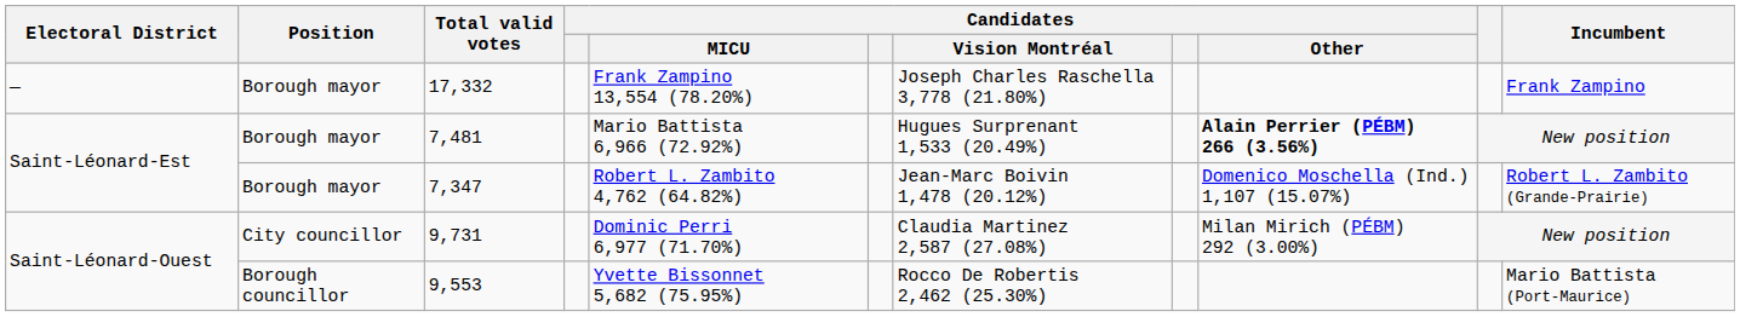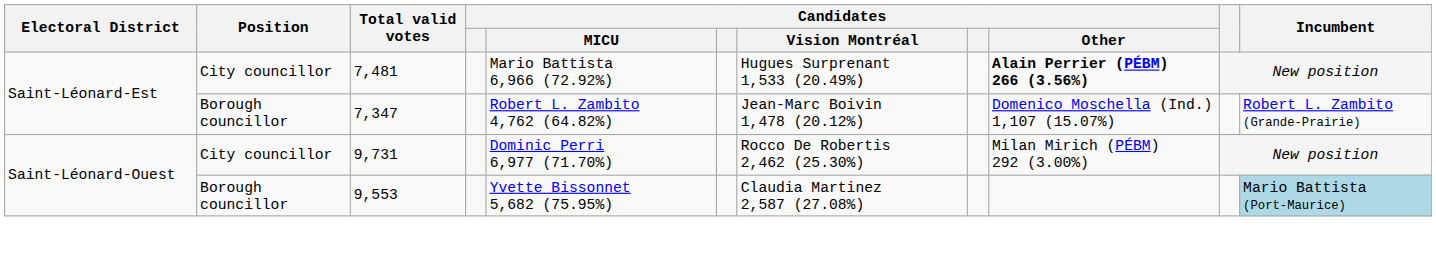 <table class="wikitable" width="100%">
 <tr>
 <th width=10% rowspan=2>Electoral District</th>
 <th width=8% rowspan=2>Position</th>
 <th width=6% rowspan=2>Total valid votes</th>
 <th colspan=6>Candidates</th>
 <th width=1% rowspan=2> </th>
 <th width=10% rowspan=2>Incumbent</th>
 </tr>
 <tr>
 <th width=1% > </th>
 <th width=12% >MICU</th>
 <th width=1% > </th>
 <th width=12% >Vision Montréal</th>
 <th width=1% > </th>
 <th width=12% >Other</th>
 </tr>
 <tr>
-<td>—</td>
-<td>Borough mayor</td>
-<td>17,332</td>
-<td> </td>
-<td><a href='#'>Frank Zampino</a><br>13,554 (78.20%)</td>
-<td></td>
-<td>Joseph Charles Raschella<br>3,778 (21.80%)</td>
-<td></td>
-<td></td>
-<td> </td>
-<td><a href='#'>Frank Zampino</a></td>
-</tr>
-<tr>
 <td rowspan=2>Saint-Léonard-Est</td>
-<td>Borough mayor</td>
+<td>City councillor</td>
 <td>7,481</td>
 <td> </td>
 <td>Mario Battista<br>6,966 (72.92%)</td>
 <td></td>
 <td>Hugues Surprenant<br>1,533 (20.49%)</td>
 <td></td>
 <td><strong>Alain Perrier (<a href='#'>PÉBM</a>)<br>266 (3.56%)</strong></td>
 <td colspan="2" style="background:whitesmoke; text-align:center;"><em>New position</em></td>
 </tr>
 <tr>
-<td>Borough mayor</td>
+<td>Borough councillor</td>
 <td>7,347</td>
 <td> </td>
 <td><a href='#'>Robert L. Zambito</a><br>4,762 (64.82%)</td>
 <td></td>
 <td>Jean-Marc Boivin<br>1,478 (20.12%)</td>
 <td></td>
 <td><a href='#'>Domenico Moschella</a> (Ind.)<br>1,107 (15.07%)</td>
 <td> </td>
 <td><a href='#'>Robert L. Zambito</a><br><small>(Grande-Prairie)</small></td>
 </tr>
 <tr>
 <td rowspan=2>Saint-Léonard-Ouest</td>
 <td>City councillor</td>
 <td>9,731</td>
 <td> </td>
 <td><a href='#'>Dominic Perri</a><br>6,977 (71.70%)</td>
 <td></td>
-<td>Claudia Martinez<br>2,587 (27.08%)</td>
+<td>Rocco De Robertis<br>2,462 (25.30%)</td>
 <td></td>
 <td>Milan Mirich (<a href='#'>PÉBM</a>)<br>292 (3.00%)</td>
 <td colspan="2" style="background:whitesmoke; text-align:center;"><em>New position</em></td>
 </tr>
 <tr>
 <td>Borough councillor</td>
 <td>9,553</td>
 <td> </td>
 <td><a href='#'>Yvette Bissonnet</a><br>5,682 (75.95%)</td>
 <td></td>
-<td>Rocco De Robertis<br>2,462 (25.30%)</td>
+<td>Claudia Martinez<br>2,587 (27.08%)</td>
 <td></td>
 <td></td>
 <td> </td>
-<td>Mario Battista<br><small>(Port-Maurice)</small></td>
+<td style="background: lightblue;">Mario Battista<br><small>(Port-Maurice)</small></td>
 </tr>
 </table>
